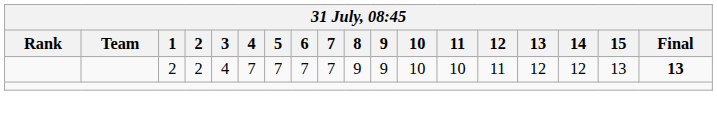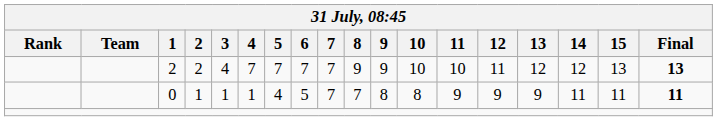 <table class=wikitable style="text-align:center; width: 55%">
 <tr>
 <th colspan=18><em>31 July, 08:45</em></th>
 </tr>
 <tr>
 <th>Rank</th>
 <th>Team</th>
 <th>1</th>
 <th>2</th>
 <th>3</th>
 <th>4</th>
 <th>5</th>
 <th>6</th>
 <th>7</th>
 <th>8</th>
 <th>9</th>
 <th>10</th>
 <th>11</th>
 <th>12</th>
 <th>13</th>
 <th>14</th>
 <th>15</th>
 <th>Final</th>
 </tr>
 <tr>
 <td></td>
 <td align=left><strong></strong></td>
 <td>2</td>
 <td>2</td>
 <td>4</td>
 <td>7</td>
 <td>7</td>
 <td>7</td>
 <td>7</td>
 <td>9</td>
 <td>9</td>
 <td>10</td>
 <td>10</td>
 <td>11</td>
 <td>12</td>
 <td>12</td>
 <td>13</td>
 <td><strong>13</strong></td>
 </tr>
 <tr>
+<td></td>
+<td align=left></td>
+<td>0</td>
+<td>1</td>
+<td>1</td>
+<td>1</td>
+<td>4</td>
+<td>5</td>
+<td>7</td>
+<td>7</td>
+<td>8</td>
+<td>8</td>
+<td>9</td>
+<td>9</td>
+<td>9</td>
+<td>11</td>
+<td>11</td>
+<td><strong>11</strong></td>
+</tr>
+<tr>
 <td colspan=18></td>
 </tr>
 </table>
